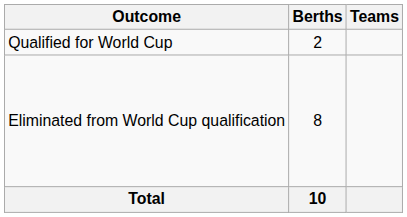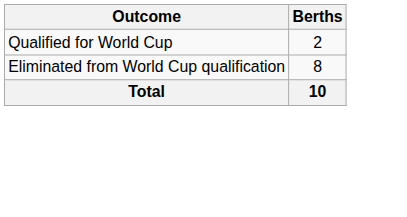 <table class="wikitable">
 <tr>
 <th>Outcome</th>
 <th>Berths</th>
-<th>Teams</th>
 </tr>
 <tr>
 <td>Qualified for World Cup</td>
 <td style="text-align:center;">2</td>
-<td><br></td>
 </tr>
 <tr>
 <td>Eliminated from World Cup qualification</td>
 <td style="text-align:center;">8</td>
-<td><br><br><br><br><br><br><br></td>
 </tr>
 <tr>
 <th>Total</th>
 <th>10</th>
-<th></th>
 </tr>
 </table>
